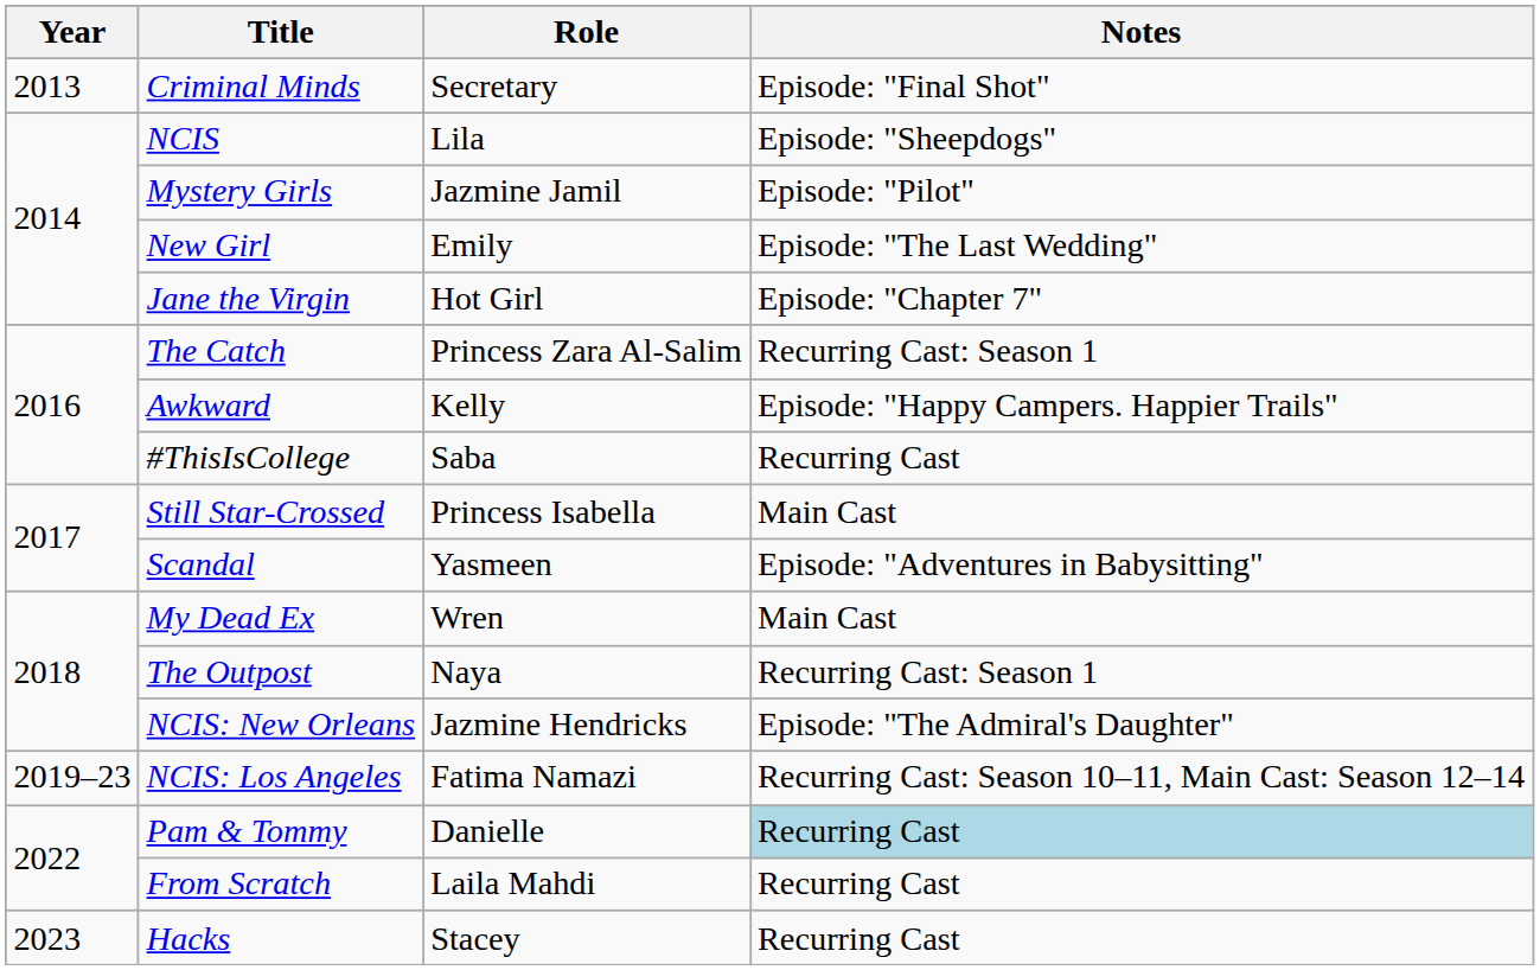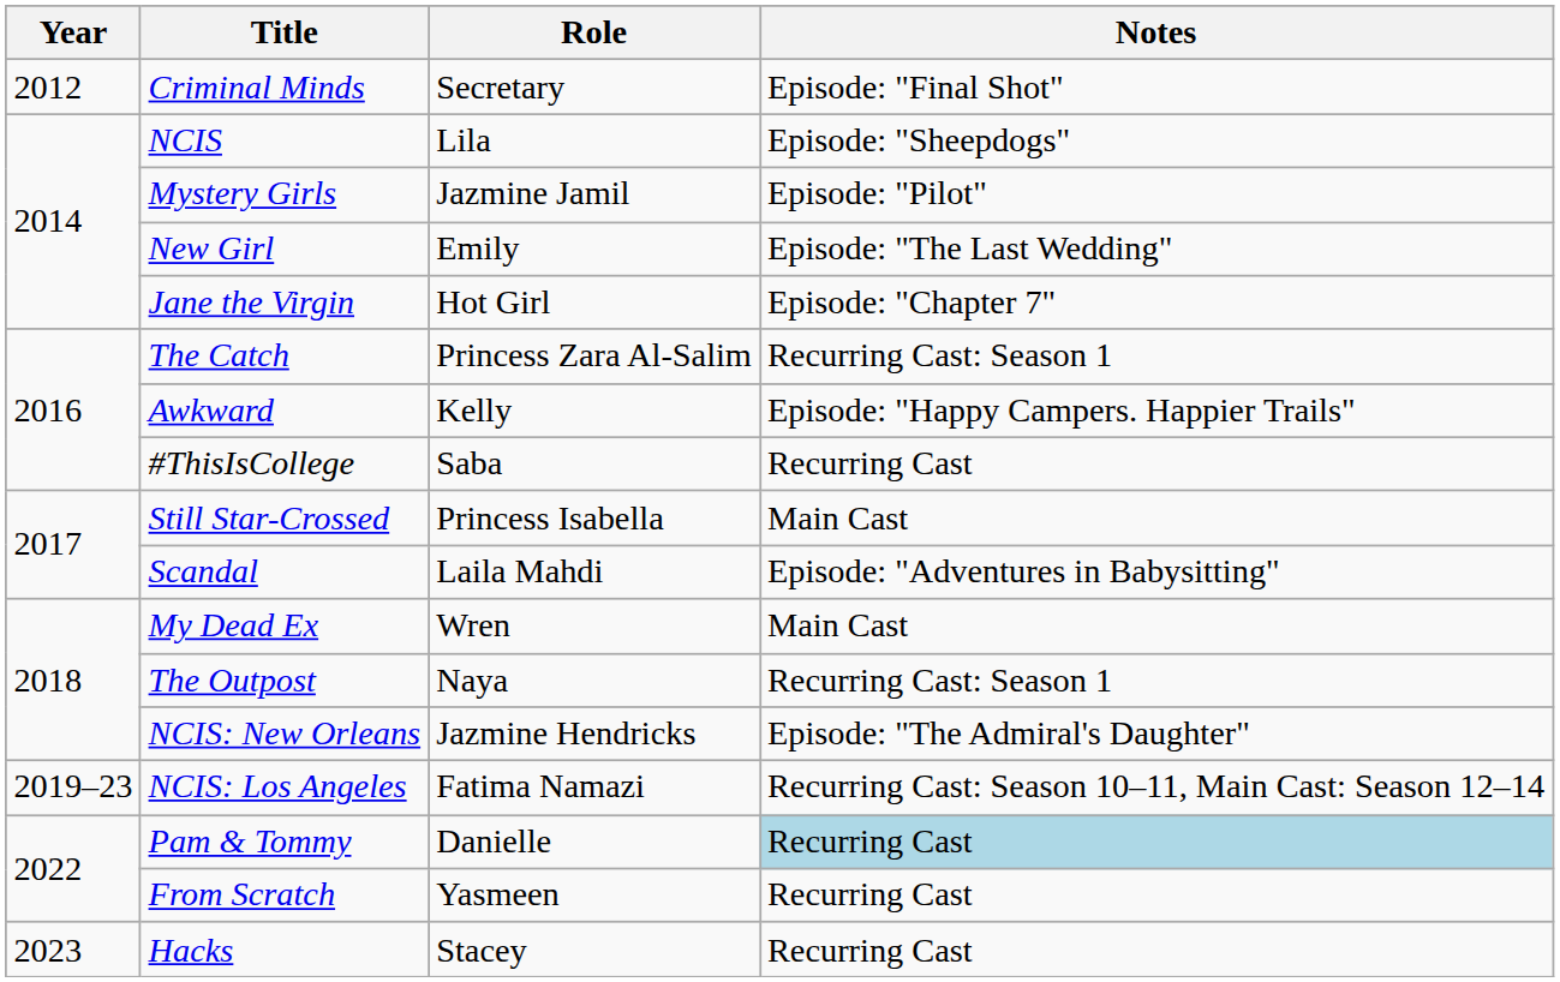 <table class="wikitable sortable">
 <tr>
 <th>Year</th>
 <th>Title</th>
 <th>Role</th>
 <th>Notes</th>
 </tr>
 <tr>
-<td>2013</td>
+<td>2012</td>
 <td><em><a href='#'>Criminal Minds</a></em></td>
 <td>Secretary</td>
 <td>Episode: "Final Shot"</td>
 </tr>
 <tr>
 <td rowspan="4">2014</td>
 <td><em><a href='#'>NCIS</a></em></td>
 <td>Lila</td>
 <td>Episode: "Sheepdogs"</td>
 </tr>
 <tr>
 <td><em><a href='#'>Mystery Girls</a></em></td>
 <td>Jazmine Jamil</td>
 <td>Episode: "Pilot"</td>
 </tr>
 <tr>
 <td><em><a href='#'>New Girl</a></em></td>
 <td>Emily</td>
 <td>Episode: "The Last Wedding"</td>
 </tr>
 <tr>
 <td><em><a href='#'>Jane the Virgin</a></em></td>
 <td>Hot Girl</td>
 <td>Episode: "Chapter 7"</td>
 </tr>
 <tr>
 <td rowspan="3">2016</td>
 <td><em><a href='#'>The Catch</a></em></td>
 <td>Princess Zara Al-Salim</td>
 <td>Recurring Cast: Season 1 </td>
 </tr>
 <tr>
 <td><em><a href='#'>Awkward</a></em></td>
 <td>Kelly</td>
 <td>Episode: "Happy Campers. Happier Trails"</td>
 </tr>
 <tr>
 <td><em>#ThisIsCollege</em></td>
 <td>Saba</td>
 <td>Recurring Cast</td>
 </tr>
 <tr>
 <td rowspan="2">2017</td>
 <td><em><a href='#'>Still Star-Crossed</a></em></td>
 <td>Princess Isabella</td>
 <td>Main Cast</td>
 </tr>
 <tr>
 <td><em><a href='#'>Scandal</a></em></td>
-<td>Yasmeen</td>
+<td>Laila Mahdi</td>
 <td>Episode: "Adventures in Babysitting"</td>
 </tr>
 <tr>
 <td rowspan="3">2018</td>
 <td><em><a href='#'>My Dead Ex</a></em></td>
 <td>Wren</td>
 <td>Main Cast</td>
 </tr>
 <tr>
 <td><em><a href='#'>The Outpost</a></em></td>
 <td>Naya</td>
 <td>Recurring Cast: Season 1</td>
 </tr>
 <tr>
 <td><em><a href='#'>NCIS: New Orleans</a></em></td>
 <td>Jazmine Hendricks</td>
 <td>Episode: "The Admiral's Daughter"</td>
 </tr>
 <tr>
 <td>2019–23</td>
 <td><em><a href='#'>NCIS: Los Angeles</a></em></td>
 <td>Fatima Namazi</td>
 <td>Recurring Cast: Season 10–11, Main Cast: Season 12–14</td>
 </tr>
 <tr>
 <td rowspan="2">2022</td>
 <td><em><a href='#'>Pam & Tommy</a></em></td>
 <td>Danielle</td>
 <td style="background: lightblue;">Recurring Cast</td>
 </tr>
 <tr>
 <td><a href='#'><em>From Scratch</em></a></td>
-<td>Laila Mahdi</td>
+<td>Yasmeen</td>
 <td>Recurring Cast</td>
 </tr>
 <tr>
 <td>2023</td>
 <td><em><a href='#'>Hacks</a></em></td>
 <td>Stacey</td>
 <td>Recurring Cast</td>
 </tr>
 </table>
